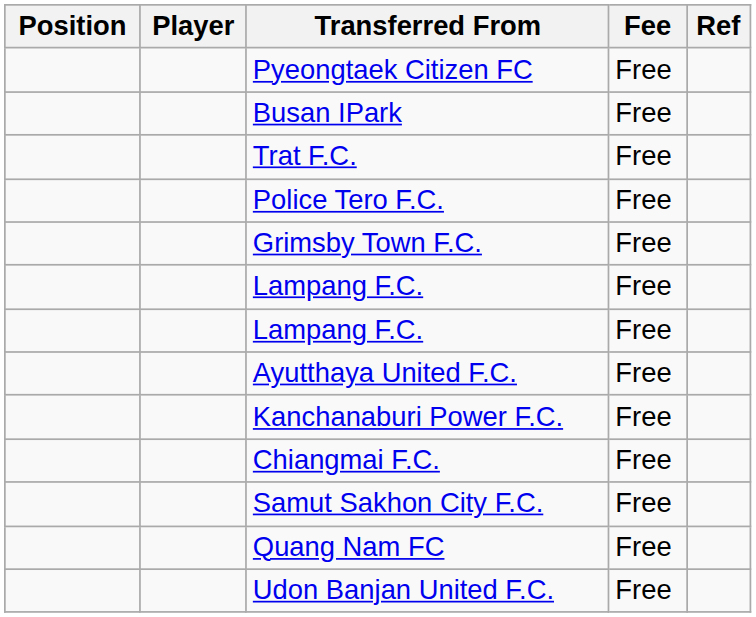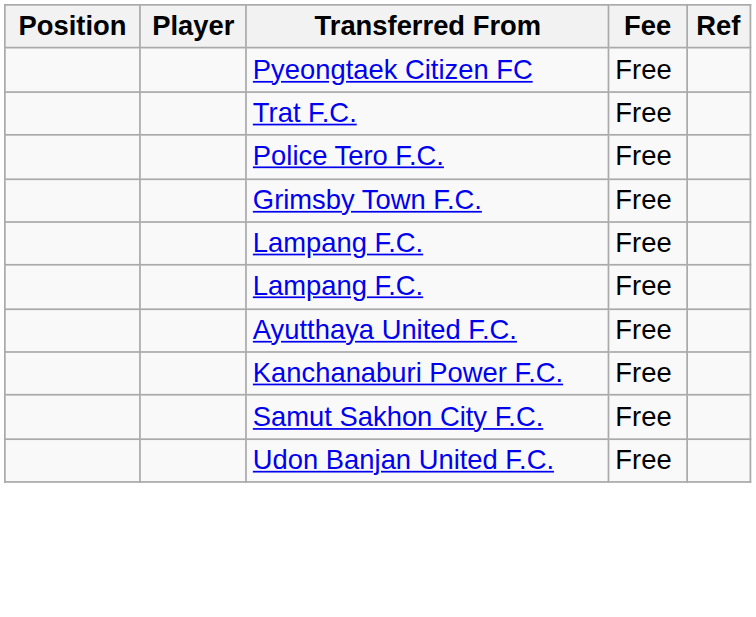 <table class="wikitable sortable" style="width:70%; text-align:center; font-size:100%; text-align:left;">
 <tr>
 <th>Position</th>
 <th>Player</th>
 <th>Transferred From</th>
 <th>Fee</th>
 <th>Ref</th>
 </tr>
 <tr>
 <td></td>
 <td></td>
 <td> <a href='#'>Pyeongtaek Citizen FC</a></td>
-<td>Free</td>
-<td></td>
-</tr>
-<tr>
-<td></td>
-<td></td>
-<td> <a href='#'>Busan IPark</a></td>
 <td>Free</td>
 <td></td>
 </tr>
 <tr>
 <td></td>
 <td></td>
 <td> <a href='#'>Trat F.C.</a></td>
 <td>Free</td>
 <td></td>
 </tr>
 <tr>
 <td></td>
 <td></td>
 <td> <a href='#'>Police Tero F.C.</a></td>
 <td>Free</td>
 <td></td>
 </tr>
 <tr>
 <td></td>
 <td></td>
 <td> <a href='#'>Grimsby Town F.C.</a></td>
 <td>Free</td>
 <td></td>
 </tr>
 <tr>
 <td></td>
 <td></td>
 <td> <a href='#'>Lampang F.C.</a></td>
 <td>Free</td>
 <td></td>
 </tr>
 <tr>
 <td></td>
 <td></td>
 <td> <a href='#'>Lampang F.C.</a></td>
 <td>Free</td>
 <td></td>
 </tr>
 <tr>
 <td></td>
 <td></td>
 <td> <a href='#'>Ayutthaya United F.C.</a></td>
 <td>Free</td>
 <td></td>
 </tr>
 <tr>
 <td></td>
 <td></td>
 <td> <a href='#'>Kanchanaburi Power F.C.</a></td>
 <td>Free</td>
 <td></td>
 </tr>
 <tr>
 <td></td>
 <td></td>
-<td> <a href='#'>Chiangmai F.C.</a></td>
-<td>Free</td>
-<td></td>
-</tr>
-<tr>
-<td></td>
-<td></td>
 <td> <a href='#'>Samut Sakhon City F.C.</a></td>
-<td>Free</td>
-<td></td>
-</tr>
-<tr>
-<td></td>
-<td></td>
-<td> <a href='#'>Quang Nam FC</a></td>
 <td>Free</td>
 <td></td>
 </tr>
 <tr>
 <td></td>
 <td></td>
 <td> <a href='#'>Udon Banjan United F.C.</a></td>
 <td>Free</td>
 <td></td>
 </tr>
 </table>
